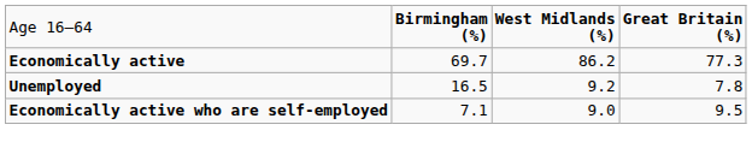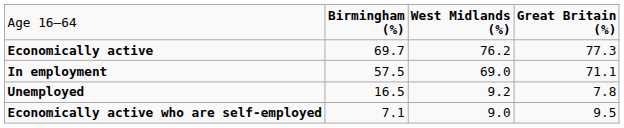 <table class="wikitable">
 <tr>
 <td>Age 16–64</td>
 <td align=right><strong>Birmingham <br>(%) </strong></td>
 <td align=right><strong>West Midlands <br>(%)</strong></td>
 <td align=right><strong>Great Britain <br>(%)</strong></td>
 </tr>
 <tr>
 <td><strong>Economically active</strong></td>
 <td align=right>69.7</td>
-<td align=right>86.2</td>
+<td align=right>76.2</td>
 <td align=right>77.3</td>
+</tr>
+<tr>
+<td><strong>In employment</strong></td>
+<td align=right>57.5</td>
+<td align=right>69.0</td>
+<td align=right>71.1</td>
 </tr>
 <tr>
 <td><strong>Unemployed</strong></td>
 <td align=right>16.5</td>
 <td align=right>9.2</td>
 <td align=right>7.8</td>
 </tr>
 <tr>
 <td><strong>Economically active who are self-employed</strong></td>
 <td align=right>7.1</td>
 <td align=right>9.0</td>
 <td align=right>9.5</td>
 </tr>
 </table>
